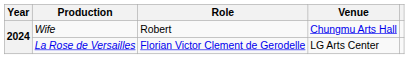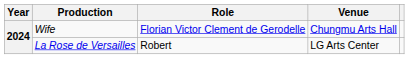 <table class="wikitable plainrowheaders">
 <tr>
 <th scope="col">Year</th>
 <th>Production</th>
 <th scope="col">Role</th>
 <th>Venue</th>
 <th scope="col" class="unsortable"></th>
 </tr>
 <tr>
 <th scope="row" rowspan="2">2024</th>
 <td><em>Wife</em></td>
-<td>Robert</td>
+<td><a href='#'>Florian Victor Clement de Gerodelle</a></td>
 <td><a href='#'>Chungmu Arts Hall</a></td>
 <td style="text-align:center"></td>
 </tr>
 <tr>
 <td><em><a href='#'>La Rose de Versailles</a></em></td>
-<td><a href='#'>Florian Victor Clement de Gerodelle</a></td>
+<td>Robert</td>
 <td>LG Arts Center</td>
 <td style="text-align:center"></td>
 </tr>
 </table>
